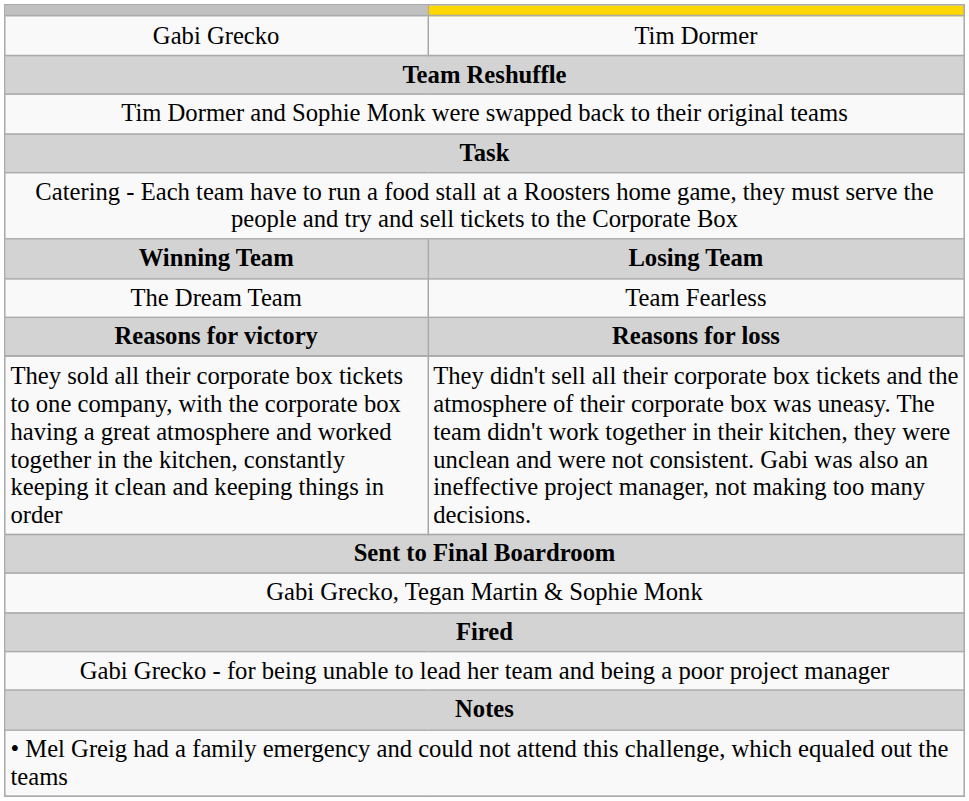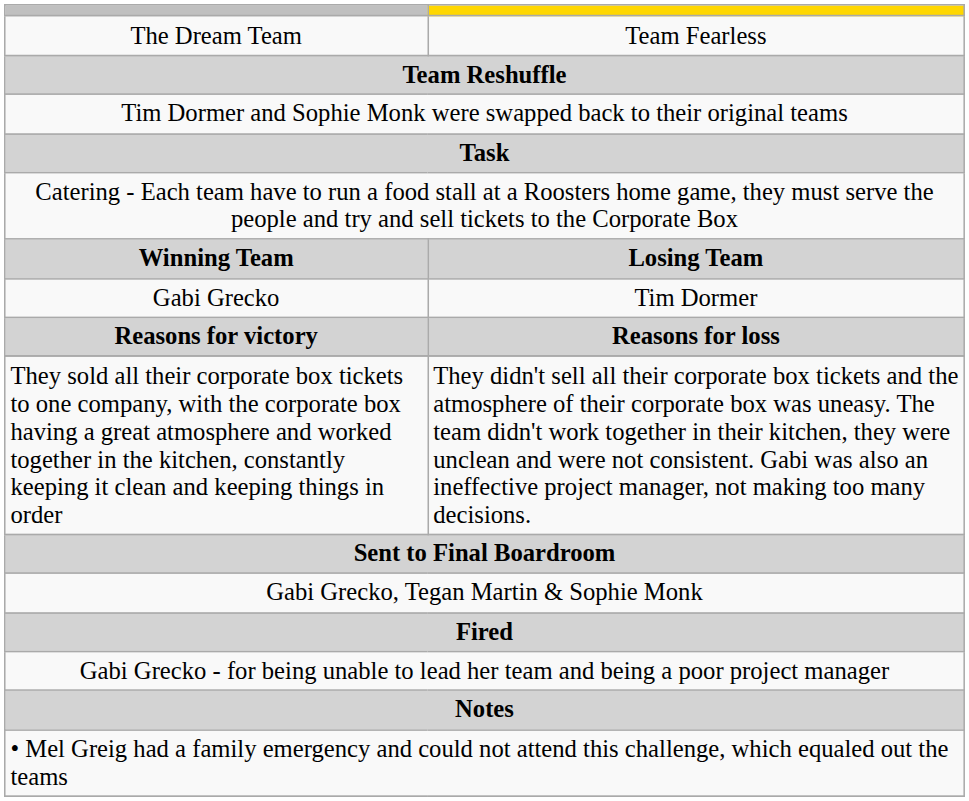 <table class="wikitable" style="text-align: center; width:100%">
 <tr>
 <th style="text-align:center; background:silver;"></th>
 <th style="text-align:center; background:gold;"></th>
 </tr>
 <tr>
-<td>Gabi Grecko</td>
-<td>Tim Dormer</td>
+<td>The Dream Team</td>
+<td>Team Fearless</td>
 </tr>
 <tr>
 <th colspan="2" style="text-align:center; background:lightgrey;">Team Reshuffle</th>
 </tr>
 <tr>
 <td colspan="2">Tim Dormer and Sophie Monk were swapped back to their original teams</td>
 </tr>
 <tr>
 <th colspan="2" style="text-align:center; background:lightgrey;">Task</th>
 </tr>
 <tr>
 <td colspan="2">Catering - Each team have to run a food stall at a Roosters home game, they must serve the people and try and sell tickets to the Corporate Box</td>
 </tr>
 <tr>
 <th style="text-align:center; background:lightgrey;">Winning Team</th>
 <th style="text-align:center; background:lightgrey;">Losing Team</th>
 </tr>
 <tr>
-<td>The Dream Team</td>
-<td>Team Fearless</td>
+<td>Gabi Grecko</td>
+<td>Tim Dormer</td>
 </tr>
 <tr>
 <th style="text-align:center; background:lightgrey;">Reasons for victory</th>
 <th style="text-align:center; background:lightgrey;">Reasons for loss</th>
 </tr>
 <tr style="text-align: left; ">
 </tr>
 <tr>
 <td style="text-align:left; background:;">They sold all their corporate box tickets to one company, with the corporate box having a great atmosphere and worked together in the kitchen, constantly keeping it clean and keeping things in order</td>
 <td style="text-align:left; background:;">They didn't sell all their corporate box tickets and the atmosphere of their corporate box was uneasy. The team didn't work together in their kitchen, they were unclean and were not consistent. Gabi was also an ineffective project manager, not making too many decisions.</td>
 </tr>
 <tr>
 <th colspan="2" style="text-align:center; background:lightgrey;">Sent to Final Boardroom</th>
 </tr>
 <tr>
 <td colspan="2">Gabi Grecko, Tegan Martin & Sophie Monk</td>
 </tr>
 <tr>
 <th colspan="2" style="text-align:center; background:lightgrey;">Fired</th>
 </tr>
 <tr>
 <td colspan="2">Gabi Grecko - for being unable to lead her team and being a poor project manager</td>
 </tr>
 <tr>
 <th colspan="2" style="text-align:center; background:lightgrey;">Notes</th>
 </tr>
 <tr style="text-align: left; ">
 <td colspan="2">• Mel Greig had a family emergency and could not attend this challenge, which equaled out the teams</td>
 </tr>
 <tr>
 </tr>
 </table>
